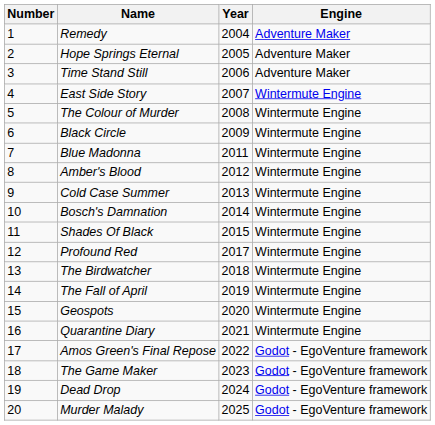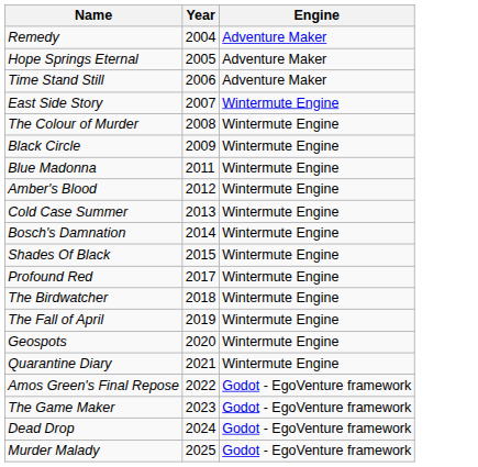 <table class="wikitable">
 <tr>
-<th>Number</th>
 <th>Name</th>
 <th>Year</th>
 <th>Engine</th>
 </tr>
 <tr>
-<td>1</td>
 <td><em>Remedy</em></td>
 <td>2004</td>
 <td><a href='#'>Adventure Maker</a></td>
 </tr>
 <tr>
-<td>2</td>
 <td><em>Hope Springs Eternal</em></td>
 <td>2005</td>
 <td>Adventure Maker</td>
 </tr>
 <tr>
-<td>3</td>
 <td><em>Time Stand Still</em></td>
 <td>2006</td>
 <td>Adventure Maker</td>
 </tr>
 <tr>
-<td>4</td>
 <td><em>East Side Story</em></td>
 <td>2007</td>
 <td><a href='#'>Wintermute Engine</a></td>
 </tr>
 <tr>
-<td>5</td>
 <td><em>The Colour of Murder</em></td>
 <td>2008</td>
 <td>Wintermute Engine</td>
 </tr>
 <tr>
-<td>6</td>
 <td><em>Black Circle</em></td>
 <td>2009</td>
 <td>Wintermute Engine</td>
 </tr>
 <tr>
-<td>7</td>
 <td><em>Blue Madonna</em></td>
 <td>2011</td>
 <td>Wintermute Engine</td>
 </tr>
 <tr>
-<td>8</td>
 <td><em>Amber's Blood</em></td>
 <td>2012</td>
 <td>Wintermute Engine</td>
 </tr>
 <tr>
-<td>9</td>
 <td><em>Cold Case Summer</em></td>
 <td>2013</td>
 <td>Wintermute Engine</td>
 </tr>
 <tr>
-<td>10</td>
 <td><em>Bosch's Damnation</em></td>
 <td>2014</td>
 <td>Wintermute Engine</td>
 </tr>
 <tr>
-<td>11</td>
 <td><em>Shades Of Black</em></td>
 <td>2015</td>
 <td>Wintermute Engine</td>
 </tr>
 <tr>
-<td>12</td>
 <td><em>Profound Red</em></td>
 <td>2017</td>
 <td>Wintermute Engine</td>
 </tr>
 <tr>
-<td>13</td>
 <td><em>The Birdwatcher</em></td>
 <td>2018</td>
 <td>Wintermute Engine</td>
 </tr>
 <tr>
-<td>14</td>
 <td><em>The Fall of April</em></td>
 <td>2019</td>
 <td>Wintermute Engine</td>
 </tr>
 <tr>
-<td>15</td>
 <td><em>Geospots</em></td>
 <td>2020</td>
 <td>Wintermute Engine</td>
 </tr>
 <tr>
-<td>16</td>
 <td><em>Quarantine Diary</em></td>
 <td>2021</td>
 <td>Wintermute Engine</td>
 </tr>
 <tr>
-<td>17</td>
 <td><em>Amos Green's Final Repose</em></td>
 <td>2022</td>
 <td><a href='#'>Godot</a> - EgoVenture framework</td>
 </tr>
 <tr>
-<td>18</td>
 <td><em>The Game Maker</em></td>
 <td>2023</td>
 <td><a href='#'>Godot</a> - EgoVenture framework</td>
 </tr>
 <tr>
-<td>19</td>
 <td><em>Dead Drop</em></td>
 <td>2024</td>
 <td><a href='#'>Godot</a> - EgoVenture framework</td>
 </tr>
 <tr>
-<td>20</td>
 <td><em>Murder Malady</em></td>
 <td>2025</td>
 <td><a href='#'>Godot</a> - EgoVenture framework</td>
 </tr>
 </table>
